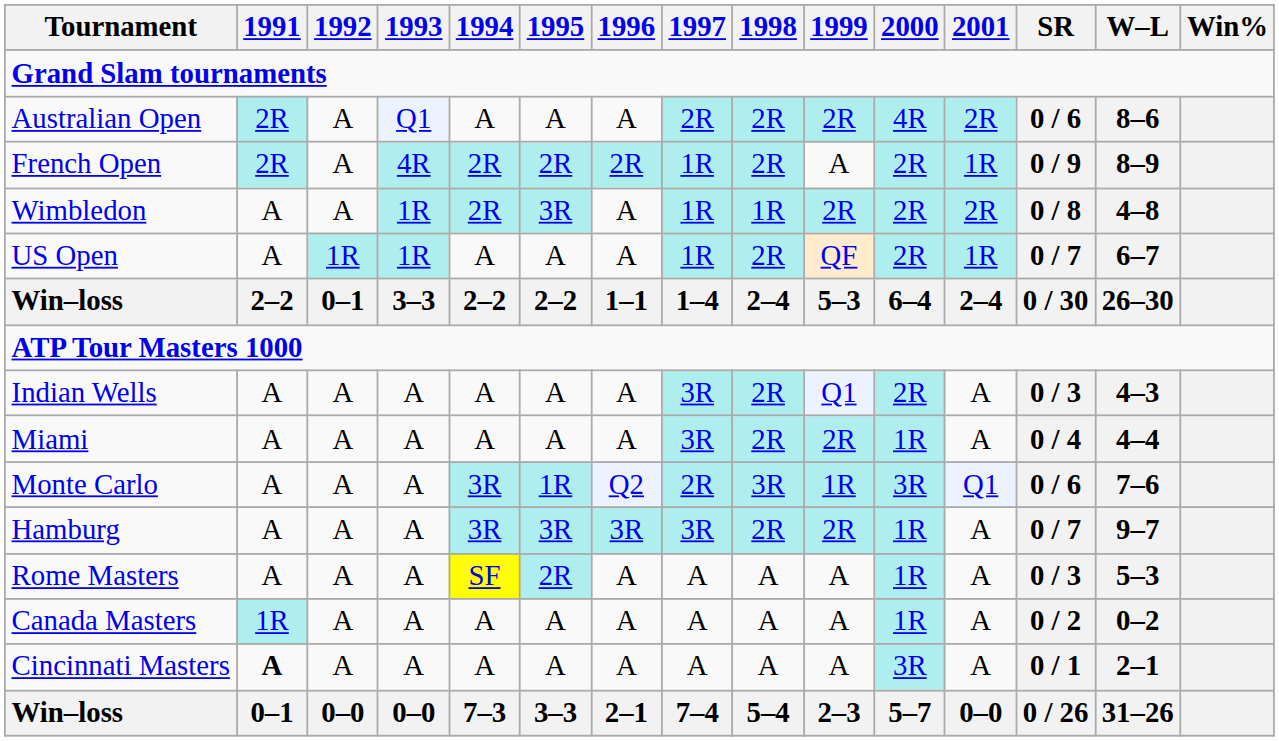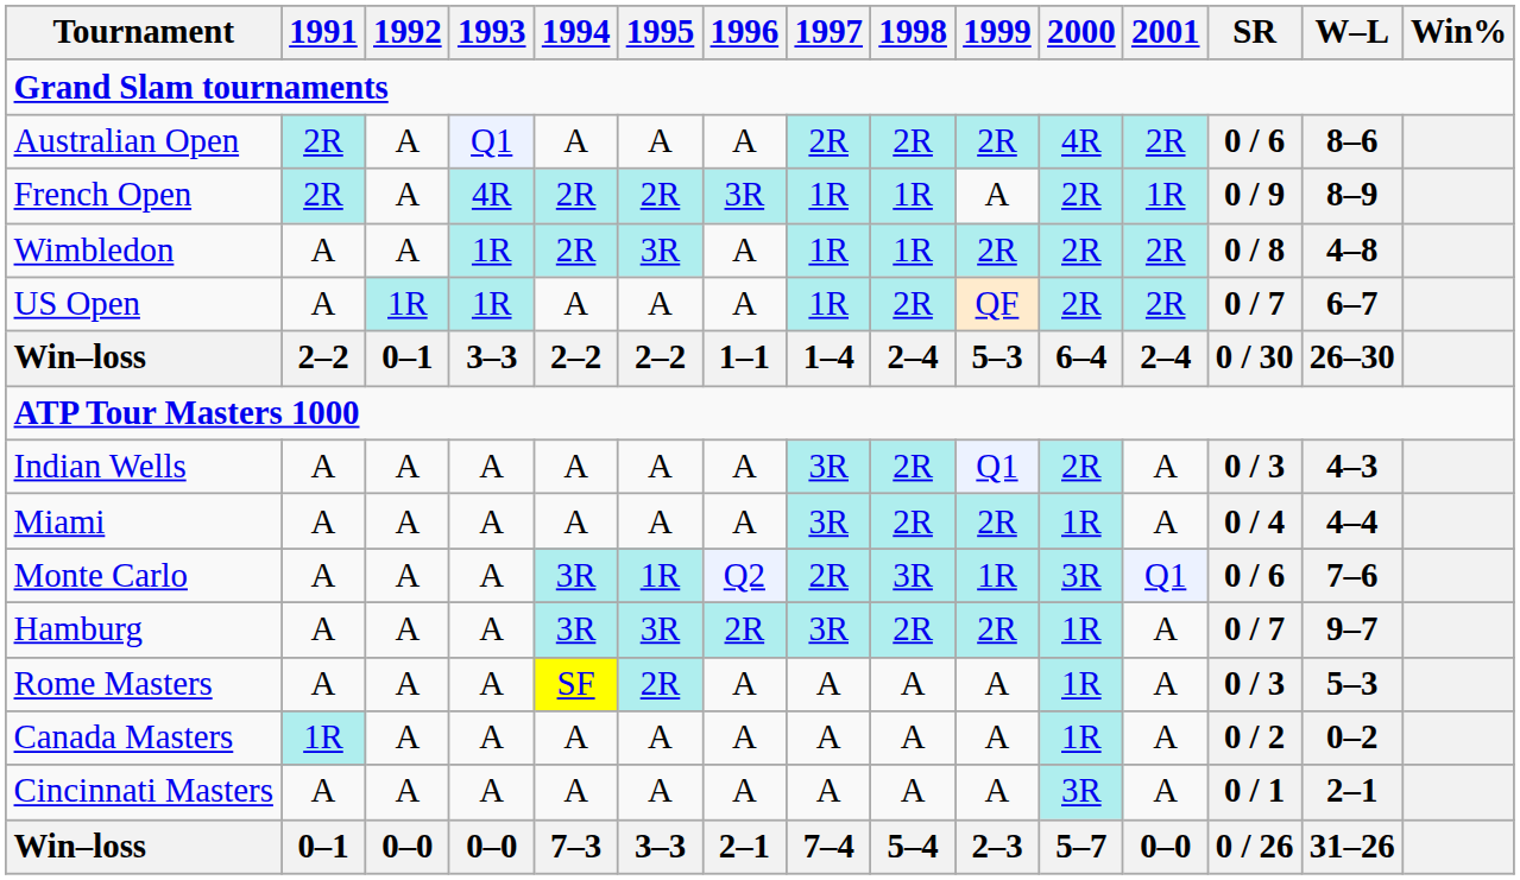 <table class=wikitable style=text-align:center>
 <tr>
 <th>Tournament</th>
 <th><a href='#'>1991</a></th>
 <th><a href='#'>1992</a></th>
 <th><a href='#'>1993</a></th>
 <th><a href='#'>1994</a></th>
 <th><a href='#'>1995</a></th>
 <th><a href='#'>1996</a></th>
 <th><a href='#'>1997</a></th>
 <th><a href='#'>1998</a></th>
 <th><a href='#'>1999</a></th>
 <th><a href='#'>2000</a></th>
 <th><a href='#'>2001</a></th>
 <th>SR</th>
 <th>W–L</th>
 <th>Win%</th>
 </tr>
 <tr>
 <td colspan=25 style=text-align:left><a href='#'><strong>Grand Slam tournaments</strong></a></td>
 </tr>
 <tr>
 <td align=left><a href='#'>Australian Open</a></td>
 <td bgcolor=afeeee><a href='#'>2R</a></td>
 <td>A</td>
 <td bgcolor=ecf2ff><a href='#'>Q1</a></td>
 <td>A</td>
 <td>A</td>
 <td>A</td>
 <td bgcolor=afeeee><a href='#'>2R</a></td>
 <td bgcolor=afeeee><a href='#'>2R</a></td>
 <td bgcolor=afeeee><a href='#'>2R</a></td>
 <td bgcolor=afeeee><a href='#'>4R</a></td>
 <td bgcolor=afeeee><a href='#'>2R</a></td>
 <th>0 / 6</th>
 <th>8–6</th>
 <th></th>
 </tr>
 <tr>
 <td align=left><a href='#'>French Open</a></td>
 <td bgcolor=afeeee><a href='#'>2R</a></td>
 <td>A</td>
 <td bgcolor=afeeee><a href='#'>4R</a></td>
 <td bgcolor=afeeee><a href='#'>2R</a></td>
 <td bgcolor=afeeee><a href='#'>2R</a></td>
-<td bgcolor=afeeee><a href='#'>2R</a></td>
+<td bgcolor=afeeee><a href='#'>3R</a></td>
 <td bgcolor=afeeee><a href='#'>1R</a></td>
-<td bgcolor=afeeee><a href='#'>2R</a></td>
+<td bgcolor=afeeee><a href='#'>1R</a></td>
 <td>A</td>
 <td bgcolor=afeeee><a href='#'>2R</a></td>
 <td bgcolor=afeeee><a href='#'>1R</a></td>
 <th>0 / 9</th>
 <th>8–9</th>
 <th></th>
 </tr>
 <tr>
 <td align=left><a href='#'>Wimbledon</a></td>
 <td>A</td>
 <td>A</td>
 <td bgcolor=afeeee><a href='#'>1R</a></td>
 <td bgcolor=afeeee><a href='#'>2R</a></td>
 <td bgcolor=afeeee><a href='#'>3R</a></td>
 <td>A</td>
 <td bgcolor=afeeee><a href='#'>1R</a></td>
 <td bgcolor=afeeee><a href='#'>1R</a></td>
 <td bgcolor=afeeee><a href='#'>2R</a></td>
 <td bgcolor=afeeee><a href='#'>2R</a></td>
 <td bgcolor=afeeee><a href='#'>2R</a></td>
 <th>0 / 8</th>
 <th>4–8</th>
 <th></th>
 </tr>
 <tr>
 <td align=left><a href='#'>US Open</a></td>
 <td>A</td>
 <td bgcolor=afeeee><a href='#'>1R</a></td>
 <td bgcolor=afeeee><a href='#'>1R</a></td>
 <td>A</td>
 <td>A</td>
 <td>A</td>
 <td bgcolor=afeeee><a href='#'>1R</a></td>
 <td bgcolor=afeeee><a href='#'>2R</a></td>
 <td bgcolor=ffebcd><a href='#'>QF</a></td>
 <td bgcolor=afeeee><a href='#'>2R</a></td>
-<td bgcolor=afeeee><a href='#'>1R</a></td>
+<td bgcolor=afeeee><a href='#'>2R</a></td>
 <th>0 / 7</th>
 <th>6–7</th>
 <th></th>
 </tr>
 <tr>
 <th style=text-align:left><strong>Win–loss</strong></th>
 <th>2–2</th>
 <th>0–1</th>
 <th>3–3</th>
 <th>2–2</th>
 <th>2–2</th>
 <th>1–1</th>
 <th>1–4</th>
 <th>2–4</th>
 <th>5–3</th>
 <th>6–4</th>
 <th>2–4</th>
 <th>0 / 30</th>
 <th>26–30</th>
 <th></th>
 </tr>
 <tr>
 <td colspan=25 style=text-align:left><strong><a href='#'>ATP Tour Masters 1000</a></strong></td>
 </tr>
 <tr>
 <td align=left><a href='#'>Indian Wells</a></td>
 <td>A</td>
 <td>A</td>
 <td>A</td>
 <td>A</td>
 <td>A</td>
 <td>A</td>
 <td bgcolor=afeeee><a href='#'>3R</a></td>
 <td bgcolor=afeeee><a href='#'>2R</a></td>
 <td bgcolor=ecf2ff><a href='#'>Q1</a></td>
 <td bgcolor=afeeee><a href='#'>2R</a></td>
 <td>A</td>
 <th>0 / 3</th>
 <th>4–3</th>
 <th></th>
 </tr>
 <tr>
 <td align=left><a href='#'>Miami</a></td>
 <td>A</td>
 <td>A</td>
 <td>A</td>
 <td>A</td>
 <td>A</td>
 <td>A</td>
 <td bgcolor=afeeee><a href='#'>3R</a></td>
 <td bgcolor=afeeee><a href='#'>2R</a></td>
 <td bgcolor=afeeee><a href='#'>2R</a></td>
 <td bgcolor=afeeee><a href='#'>1R</a></td>
 <td>A</td>
 <th>0 / 4</th>
 <th>4–4</th>
 <th></th>
 </tr>
 <tr>
 <td align=left><a href='#'>Monte Carlo</a></td>
 <td>A</td>
 <td>A</td>
 <td>A</td>
 <td bgcolor=afeeee><a href='#'>3R</a></td>
 <td bgcolor=afeeee><a href='#'>1R</a></td>
 <td bgcolor=ecf2ff><a href='#'>Q2</a></td>
 <td bgcolor=afeeee><a href='#'>2R</a></td>
 <td bgcolor=afeeee><a href='#'>3R</a></td>
 <td bgcolor=afeeee><a href='#'>1R</a></td>
 <td bgcolor=afeeee><a href='#'>3R</a></td>
 <td bgcolor=ecf2ff><a href='#'>Q1</a></td>
 <th>0 / 6</th>
 <th>7–6</th>
 <th></th>
 </tr>
 <tr>
 <td align=left><a href='#'>Hamburg</a></td>
 <td>A</td>
 <td>A</td>
 <td>A</td>
 <td bgcolor=afeeee><a href='#'>3R</a></td>
 <td bgcolor=afeeee><a href='#'>3R</a></td>
-<td bgcolor=afeeee><a href='#'>3R</a></td>
+<td bgcolor=afeeee><a href='#'>2R</a></td>
 <td bgcolor=afeeee><a href='#'>3R</a></td>
 <td bgcolor=afeeee><a href='#'>2R</a></td>
 <td bgcolor=afeeee><a href='#'>2R</a></td>
 <td bgcolor=afeeee><a href='#'>1R</a></td>
 <td>A</td>
 <th>0 / 7</th>
 <th>9–7</th>
 <th></th>
 </tr>
 <tr>
 <td align=left><a href='#'>Rome Masters</a></td>
 <td>A</td>
 <td>A</td>
 <td>A</td>
 <td bgcolor=yellow><a href='#'>SF</a></td>
 <td bgcolor=afeeee><a href='#'>2R</a></td>
 <td>A</td>
 <td>A</td>
 <td>A</td>
 <td>A</td>
 <td bgcolor=afeeee><a href='#'>1R</a></td>
 <td>A</td>
 <th>0 / 3</th>
 <th>5–3</th>
 <th></th>
 </tr>
 <tr>
 <td align=left><a href='#'>Canada Masters</a></td>
 <td bgcolor=afeeee><a href='#'>1R</a></td>
 <td>A</td>
 <td>A</td>
 <td>A</td>
 <td>A</td>
 <td>A</td>
 <td>A</td>
 <td>A</td>
 <td>A</td>
 <td bgcolor=afeeee><a href='#'>1R</a></td>
 <td>A</td>
 <th>0 / 2</th>
 <th>0–2</th>
 <th></th>
 </tr>
 <tr>
 <td align=left><a href='#'>Cincinnati Masters</a></td>
-<td><strong>A</strong></td>
+<td>A</td>
 <td>A</td>
 <td>A</td>
 <td>A</td>
 <td>A</td>
 <td>A</td>
 <td>A</td>
 <td>A</td>
 <td>A</td>
 <td bgcolor=afeeee><a href='#'>3R</a></td>
 <td>A</td>
 <th>0 / 1</th>
 <th>2–1</th>
 <th></th>
 </tr>
 <tr>
 <th style=text-align:left><strong>Win–loss</strong></th>
 <th>0–1</th>
 <th>0–0</th>
 <th>0–0</th>
 <th>7–3</th>
 <th>3–3</th>
 <th>2–1</th>
 <th>7–4</th>
 <th>5–4</th>
 <th>2–3</th>
 <th>5–7</th>
 <th>0–0</th>
 <th>0 / 26</th>
 <th>31–26</th>
 <th></th>
 </tr>
 </table>
